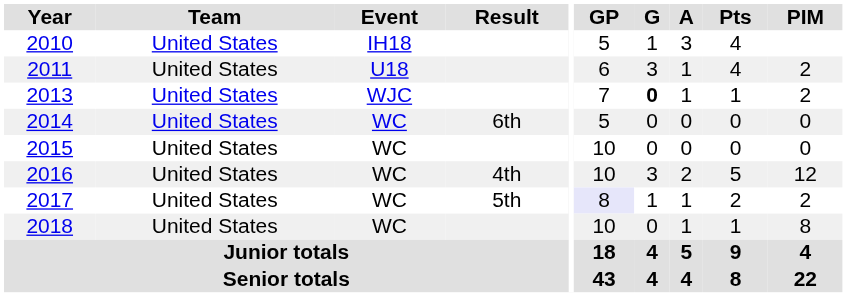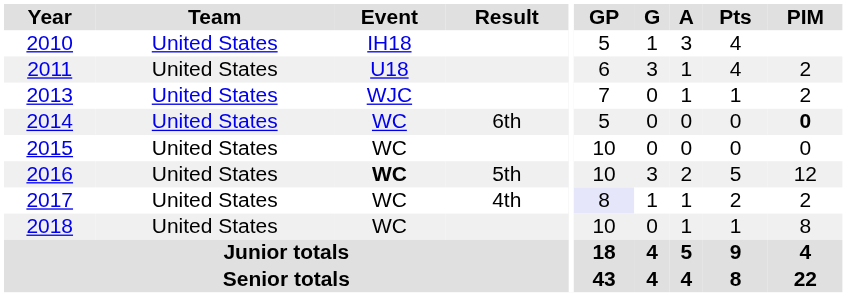 <table border="0" cellpadding="1" cellspacing="0" ID="Table3" style="text-align:center; width:40em">
 <tr ALIGN="center" bgcolor="#e0e0e0">
 <th>Year</th>
 <th>Team</th>
 <th>Event</th>
 <th>Result</th>
 <th rowspan="99" bgcolor="#ffffff"></th>
 <th>GP</th>
 <th>G</th>
 <th>A</th>
 <th>Pts</th>
 <th>PIM</th>
 </tr>
 <tr>
 <td><a href='#'>2010</a></td>
 <td><a href='#'>United States</a></td>
 <td><a href='#'>IH18</a></td>
 <td></td>
 <td>5</td>
 <td>1</td>
 <td>3</td>
 <td>4</td>
 <td></td>
 </tr>
 <tr bgcolor="#f0f0f0">
 <td><a href='#'>2011</a></td>
 <td>United States</td>
 <td><a href='#'>U18</a></td>
 <td></td>
 <td>6</td>
 <td>3</td>
 <td>1</td>
 <td>4</td>
 <td>2</td>
 </tr>
 <tr>
 <td><a href='#'>2013</a></td>
 <td><a href='#'>United States</a></td>
 <td><a href='#'>WJC</a></td>
 <td></td>
 <td>7</td>
-<td><strong>0</strong></td>
+<td>0</td>
 <td>1</td>
 <td>1</td>
 <td>2</td>
 </tr>
 <tr bgcolor="#f0f0f0">
 <td><a href='#'>2014</a></td>
 <td><a href='#'>United States</a></td>
 <td><a href='#'>WC</a></td>
 <td>6th</td>
 <td>5</td>
 <td>0</td>
 <td>0</td>
 <td>0</td>
-<td>0</td>
+<td><strong>0</strong></td>
 </tr>
 <tr>
 <td><a href='#'>2015</a></td>
 <td>United States</td>
 <td>WC</td>
 <td></td>
 <td>10</td>
 <td>0</td>
 <td>0</td>
 <td>0</td>
 <td>0</td>
 </tr>
 <tr bgcolor="#f0f0f0">
 <td><a href='#'>2016</a></td>
 <td>United States</td>
-<td>WC</td>
-<td>4th</td>
+<td><strong>WC</strong></td>
+<td>5th</td>
 <td>10</td>
 <td>3</td>
 <td>2</td>
 <td>5</td>
 <td>12</td>
 </tr>
 <tr>
 <td><a href='#'>2017</a></td>
 <td>United States</td>
 <td>WC</td>
-<td>5th</td>
+<td>4th</td>
 <td style="background: lavender;">8</td>
 <td>1</td>
 <td>1</td>
 <td>2</td>
 <td>2</td>
 </tr>
 <tr bgcolor="#f0f0f0">
 <td><a href='#'>2018</a></td>
 <td>United States</td>
 <td>WC</td>
 <td></td>
 <td>10</td>
 <td>0</td>
 <td>1</td>
 <td>1</td>
 <td>8</td>
 </tr>
 <tr bgcolor="#e0e0e0">
 <th colspan=4>Junior totals</th>
 <th>18</th>
 <th>4</th>
 <th>5</th>
 <th>9</th>
 <th>4</th>
 </tr>
 <tr bgcolor="#e0e0e0">
 <th colspan=4>Senior totals</th>
 <th>43</th>
 <th>4</th>
 <th>4</th>
 <th>8</th>
 <th>22</th>
 </tr>
 </table>
